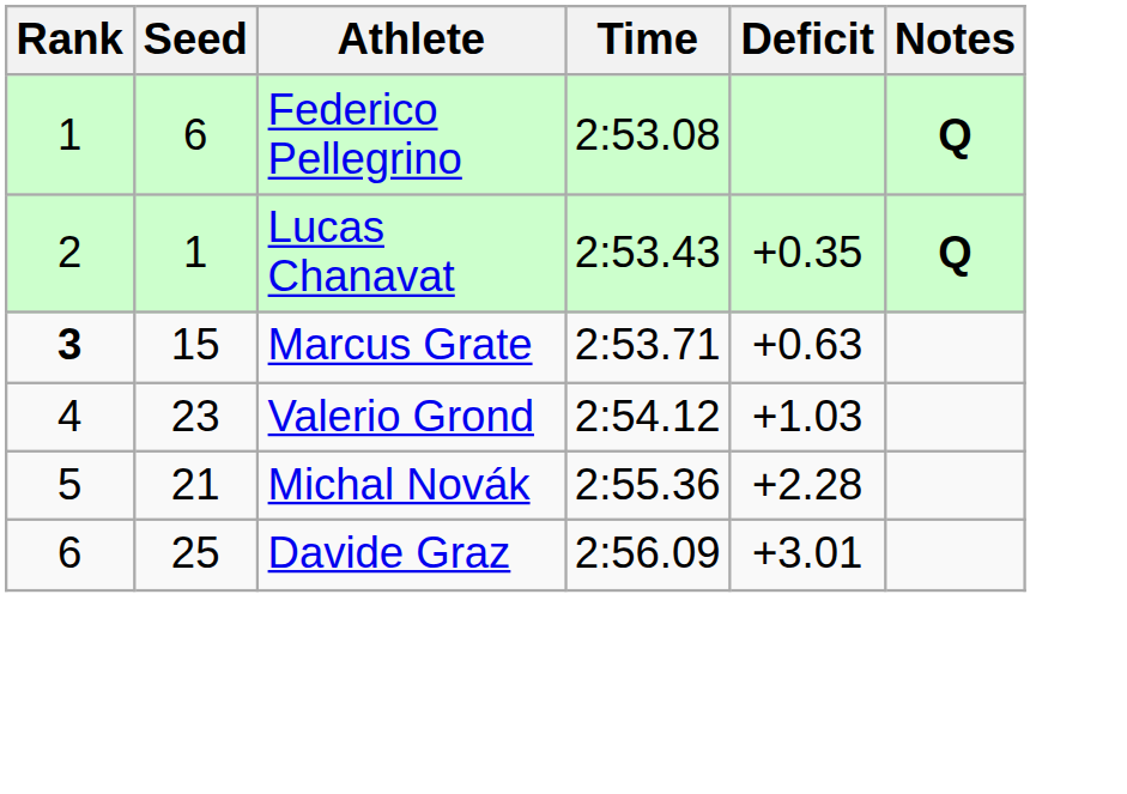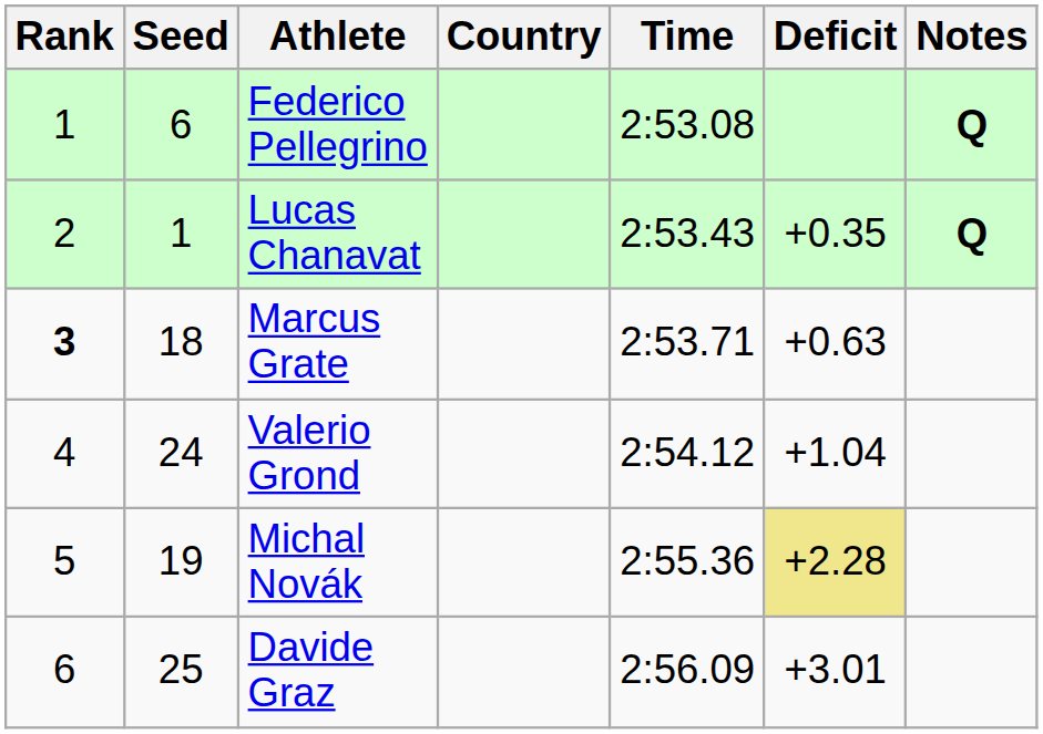 <table class="wikitable sortable" style="text-align:center" width=60%>
 <tr>
 <th>Rank</th>
 <th>Seed</th>
 <th>Athlete</th>
+<th>Country</th>
 <th>Time</th>
 <th>Deficit</th>
 <th>Notes</th>
 </tr>
 <tr bgcolor=#ccffcc>
 <td>1</td>
 <td>6</td>
 <td align=left><a href='#'>Federico Pellegrino</a></td>
+<td align=left></td>
 <td>2:53.08</td>
 <td></td>
 <td><strong>Q</strong></td>
 </tr>
 <tr bgcolor=#ccffcc>
 <td>2</td>
 <td>1</td>
 <td align=left><a href='#'>Lucas Chanavat</a></td>
+<td align=left></td>
 <td>2:53.43</td>
 <td>+0.35</td>
 <td><strong>Q</strong></td>
 </tr>
 <tr>
 <td><strong>3</strong></td>
-<td>15</td>
+<td>18</td>
 <td align=left><a href='#'>Marcus Grate</a></td>
+<td align=left></td>
 <td>2:53.71</td>
 <td>+0.63</td>
 <td></td>
 </tr>
 <tr>
 <td>4</td>
-<td>23</td>
+<td>24</td>
 <td align=left><a href='#'>Valerio Grond</a></td>
+<td align=left></td>
 <td>2:54.12</td>
-<td>+1.03</td>
+<td>+1.04</td>
 <td></td>
 </tr>
 <tr>
 <td>5</td>
-<td>21</td>
+<td>19</td>
 <td align=left><a href='#'>Michal Novák</a></td>
+<td align=left></td>
 <td>2:55.36</td>
-<td>+2.28</td>
+<td style="background: khaki;">+2.28</td>
 <td></td>
 </tr>
 <tr>
 <td>6</td>
 <td>25</td>
 <td align=left><a href='#'>Davide Graz</a></td>
+<td align=left></td>
 <td>2:56.09</td>
 <td>+3.01</td>
 <td></td>
 </tr>
 </table>
